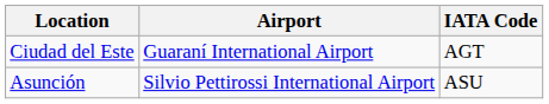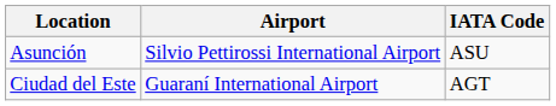 <table class="wikitable">
 <tr>
 <th>Location</th>
 <th>Airport</th>
 <th>IATA Code</th>
 </tr>
 <tr>
+<td><a href='#'>Asunción</a></td>
+<td><a href='#'>Silvio Pettirossi International Airport</a></td>
+<td>ASU</td>
+</tr>
+<tr>
 <td><a href='#'>Ciudad del Este</a></td>
 <td><a href='#'>Guaraní International Airport</a></td>
 <td>AGT</td>
 </tr>
-<tr>
-<td><a href='#'>Asunción</a></td>
-<td><a href='#'>Silvio Pettirossi International Airport</a></td>
-<td>ASU</td>
-</tr>
 </table>
